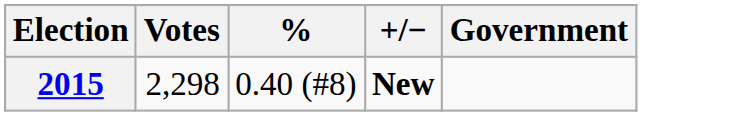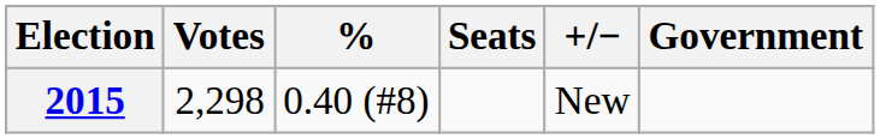 <table class=wikitable style="text-align: right;">
 <tr>
 <th>Election</th>
 <th>Votes</th>
 <th>%</th>
+<th>Seats</th>
 <th>+/−</th>
 <th>Government</th>
 </tr>
 <tr>
 <th><a href='#'>2015</a></th>
 <td>2,298</td>
 <td>0.40 (#8)</td>
-<td><strong>New</strong></td>
+<td></td>
+<td>New</td>
 <td></td>
 </tr>
 </table>
